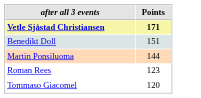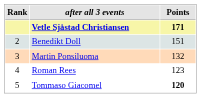 <table cellspacing="1" cellpadding="3" style="border:1px solid #AAAAAA;font-size:86%">
 <tr style="background-color: #E4E4E4;">
+<th style="border-bottom:1px solid #AAAAAA; width: 10px;">Rank</th>
 <th style="border-bottom:1px solid #AAAAAA; width: 200px;"><em>after all 3 events</em></th>
 <th style="border-bottom:1px solid #AAAAAA; width: 50px;">Points</th>
 </tr>
 <tr style="background:#f7f6a8;">
+<td style="text-align:center"></td>
 <td> <strong><a href='#'>Vetle Sjåstad Christiansen</a></strong></td>
 <td align=center><strong>171</strong></td>
 </tr>
 <tr style="background:#dce5e5;">
+<td align=center>2</td>
 <td> <a href='#'>Benedikt Doll</a></td>
 <td align=center>151</td>
 </tr>
 <tr style="background:#ffdab9;">
+<td align=center>3</td>
 <td> <a href='#'>Martin Ponsiluoma</a></td>
-<td align=center>144</td>
+<td align=center>132</td>
 </tr>
 <tr>
+<td align=center>4</td>
 <td> <a href='#'>Roman Rees</a></td>
 <td align=center>123</td>
 </tr>
 <tr>
+<td align=center>5</td>
 <td> <a href='#'>Tommaso Giacomel</a></td>
-<td align=center>120</td>
+<td align=center><strong>120</strong></td>
 </tr>
 </table>
